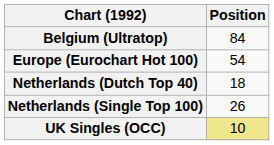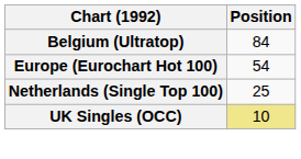 <table class="wikitable sortable plainrowheaders" style="text-align:center">
 <tr>
 <th>Chart (1992)</th>
 <th>Position</th>
 </tr>
 <tr>
 <th scope="row">Belgium (Ultratop)</th>
 <td>84</td>
 </tr>
 <tr>
 <th scope="row">Europe (Eurochart Hot 100)</th>
 <td>54</td>
 </tr>
 <tr>
-<th scope="row">Netherlands (Dutch Top 40)</th>
-<td>18</td>
-</tr>
-<tr>
 <th scope="row">Netherlands (Single Top 100)</th>
-<td>26</td>
+<td>25</td>
 </tr>
 <tr>
 <th scope="row">UK Singles (OCC)</th>
 <td style="background: khaki;">10</td>
 </tr>
 </table>
